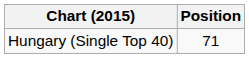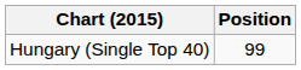 <table class="wikitable">
 <tr>
 <th>Chart (2015)</th>
 <th>Position</th>
 </tr>
 <tr>
 <td>Hungary (Single Top 40)</td>
-<td style="text-align:center;">71</td>
+<td style="text-align:center;">99</td>
 </tr>
 </table>
